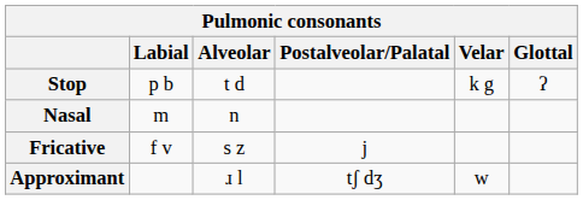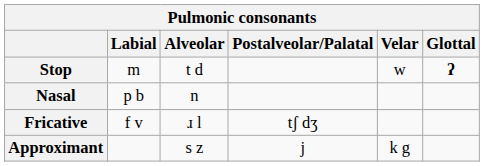 <table class="wikitable" style="text-align: center;">
 <tr>
 <th colspan="17">Pulmonic consonants</th>
 </tr>
 <tr>
 <th></th>
 <th>Labial</th>
 <th>Alveolar</th>
 <th>Postalveolar/Palatal</th>
 <th>Velar</th>
 <th>Glottal</th>
 </tr>
 <tr>
 <th>Stop</th>
-<td>p b</td>
+<td>m</td>
 <td>t d</td>
 <td></td>
-<td>k g</td>
-<td>ʔ</td>
+<td>w</td>
+<td><strong>ʔ</strong></td>
 </tr>
 <tr>
 <th>Nasal</th>
-<td>m</td>
+<td>p b</td>
 <td>n</td>
 <td></td>
 <td></td>
 <td></td>
 </tr>
 <tr>
 <th>Fricative</th>
 <td>f v</td>
-<td>s z</td>
-<td>j</td>
+<td>ɹ l</td>
+<td>tʃ dʒ</td>
 <td></td>
 <td></td>
 </tr>
 <tr>
 <th>Approximant</th>
 <td></td>
-<td>ɹ l</td>
-<td>tʃ dʒ</td>
-<td>w</td>
+<td>s z</td>
+<td>j</td>
+<td>k g</td>
 <td></td>
 </tr>
 </table>
